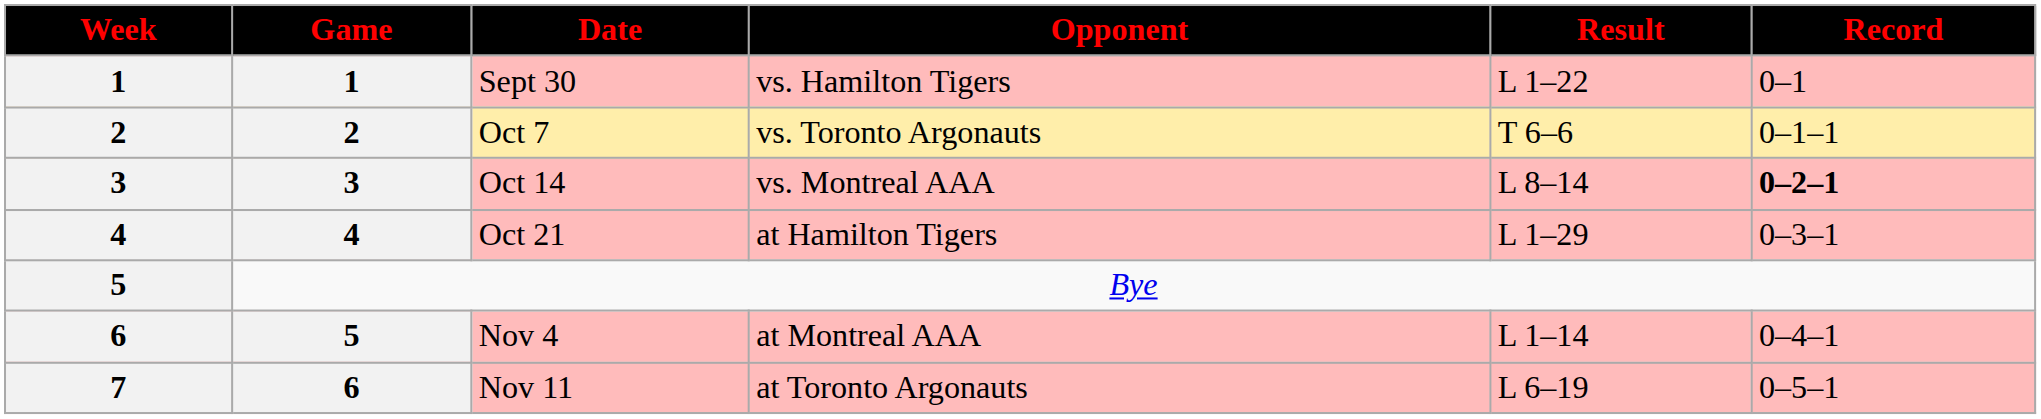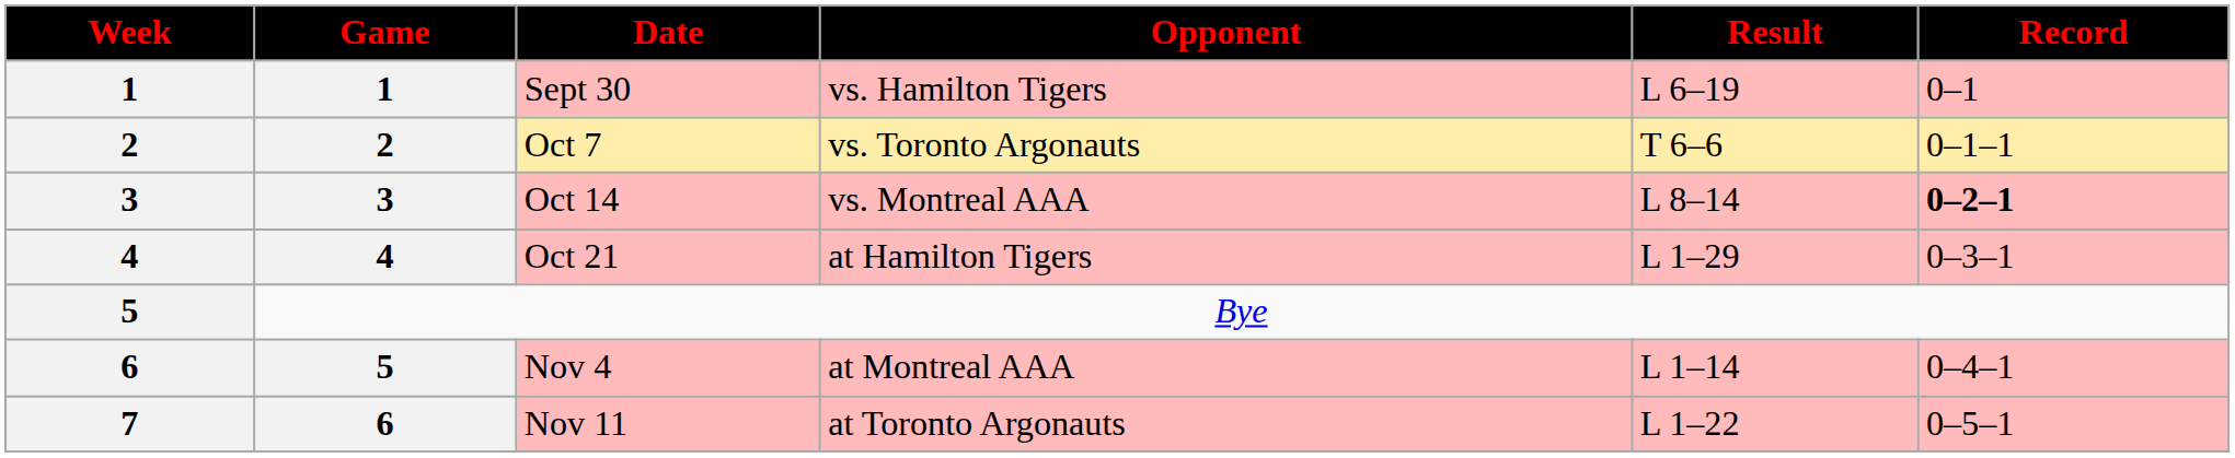 <table class="wikitable" width="80%">
 <tr align="center"  style="background:black;color:red;">
 <td><strong>Week</strong></td>
 <td><strong>Game</strong></td>
 <td><strong>Date</strong></td>
 <td><strong>Opponent</strong></td>
 <td><strong>Result</strong></td>
 <td><strong>Record</strong></td>
 </tr>
 <tr style="background:#ffbbbb">
 <th>1</th>
 <th>1</th>
 <td>Sept 30</td>
 <td>vs. Hamilton Tigers</td>
-<td>L 1–22</td>
+<td>L 6–19</td>
 <td>0–1</td>
 </tr>
 <tr style="background:#ffeeaa">
 <th>2</th>
 <th>2</th>
 <td>Oct 7</td>
 <td>vs. Toronto Argonauts</td>
 <td>T 6–6</td>
 <td>0–1–1</td>
 </tr>
 <tr style="background:#ffbbbb">
 <th>3</th>
 <th>3</th>
 <td>Oct 14</td>
 <td>vs. Montreal AAA</td>
 <td>L 8–14</td>
 <td><strong>0–2–1</strong></td>
 </tr>
 <tr style="background:#ffbbbb">
 <th>4</th>
 <th>4</th>
 <td>Oct 21</td>
 <td>at Hamilton Tigers</td>
 <td>L 1–29</td>
 <td>0–3–1</td>
 </tr>
 <tr>
 <th>5</th>
 <td colspan=7 align="center"><em><a href='#'>Bye</a></em></td>
 </tr>
 <tr style="background:#ffbbbb">
 <th>6</th>
 <th>5</th>
 <td>Nov 4</td>
 <td>at Montreal AAA</td>
 <td>L 1–14</td>
 <td>0–4–1</td>
 </tr>
 <tr style="background:#ffbbbb">
 <th>7</th>
 <th>6</th>
 <td>Nov 11</td>
 <td>at Toronto Argonauts</td>
-<td>L 6–19</td>
+<td>L 1–22</td>
 <td>0–5–1</td>
 </tr>
 </table>
